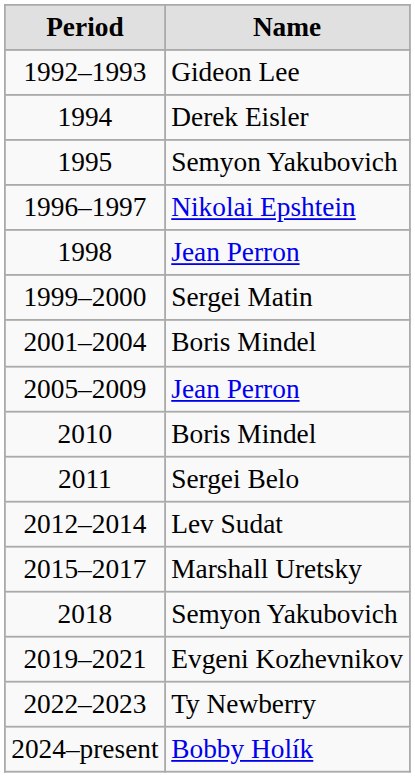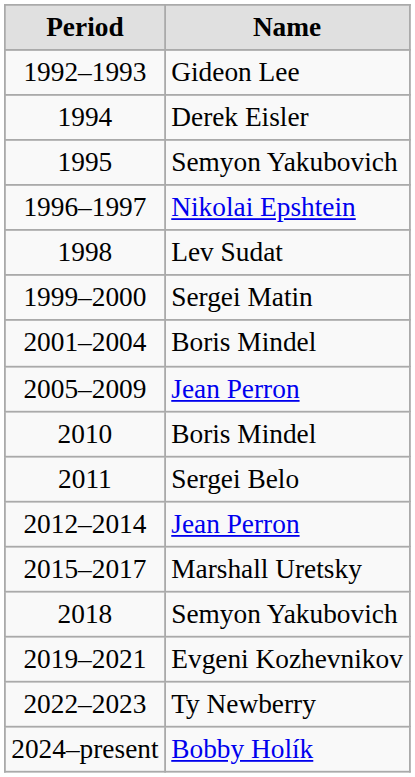 <table style="font-size: 95%; text-align: left;" class="wikitable alternance left">
 <tr>
 <th scope="col" style="background-color: #e0e0e0;">Period</th>
 <th scope="col" style="background-color: #e0e0e0;">Name</th>
 </tr>
 <tr>
 <td align="center">1992–1993</td>
 <td> Gideon Lee</td>
 </tr>
 <tr>
 <td align="center">1994</td>
 <td> Derek Eisler</td>
 </tr>
 <tr>
 <td align="center">1995</td>
 <td>  Semyon Yakubovich</td>
 </tr>
 <tr>
 <td align="center">1996–1997</td>
 <td> <a href='#'>Nikolai Epshtein</a></td>
 </tr>
 <tr>
 <td align="center">1998</td>
-<td> <a href='#'>Jean Perron</a></td>
+<td>  Lev Sudat</td>
 </tr>
 <tr>
 <td align="center">1999–2000</td>
 <td> Sergei Matin</td>
 </tr>
 <tr>
 <td align="center">2001–2004</td>
 <td> Boris Mindel</td>
 </tr>
 <tr>
 <td align="center">2005–2009</td>
 <td> <a href='#'>Jean Perron</a></td>
 </tr>
 <tr>
 <td align="center">2010</td>
 <td> Boris Mindel</td>
 </tr>
 <tr>
 <td align="center">2011</td>
 <td> Sergei Belo</td>
 </tr>
 <tr>
 <td align="center">2012–2014</td>
-<td>  Lev Sudat</td>
+<td> <a href='#'>Jean Perron</a></td>
 </tr>
 <tr>
 <td align="center">2015–2017</td>
 <td> Marshall Uretsky</td>
 </tr>
 <tr>
 <td align="center">2018</td>
 <td>  Semyon Yakubovich</td>
 </tr>
 <tr>
 <td align="center">2019–2021</td>
 <td>  Evgeni Kozhevnikov</td>
 </tr>
 <tr>
 <td align="center">2022–2023</td>
 <td> Ty Newberry</td>
 </tr>
 <tr>
 <td align="center">2024–present</td>
 <td>  <a href='#'>Bobby Holík</a></td>
 </tr>
 </table>
